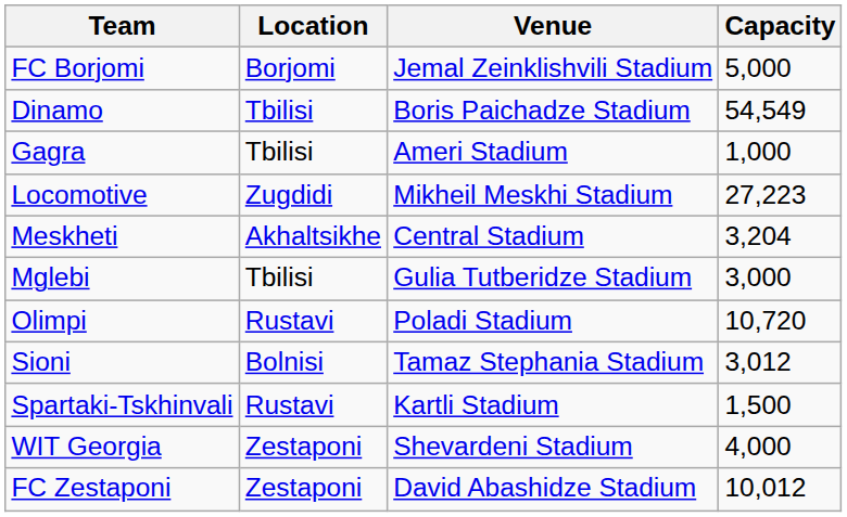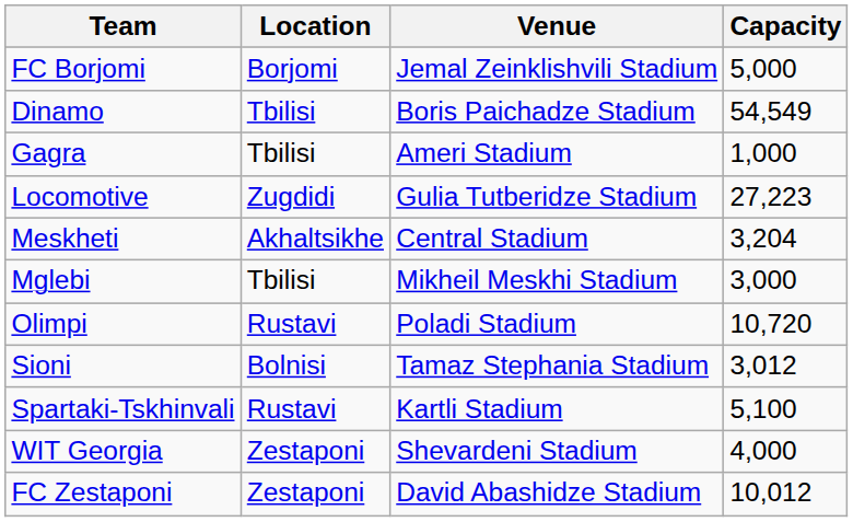 <table class="wikitable sortable" border="1">
 <tr>
 <th>Team</th>
 <th>Location</th>
 <th>Venue</th>
 <th>Capacity</th>
 </tr>
 <tr>
 <td><a href='#'>FC Borjomi</a></td>
 <td><a href='#'>Borjomi</a></td>
 <td><a href='#'>Jemal Zeinklishvili Stadium</a></td>
 <td>5,000</td>
 </tr>
 <tr>
 <td><a href='#'>Dinamo</a></td>
 <td><a href='#'>Tbilisi</a></td>
 <td><a href='#'>Boris Paichadze Stadium</a></td>
 <td>54,549</td>
 </tr>
 <tr>
 <td><a href='#'>Gagra</a></td>
 <td>Tbilisi</td>
 <td><a href='#'>Ameri Stadium</a></td>
 <td>1,000</td>
 </tr>
 <tr>
 <td><a href='#'>Locomotive</a></td>
 <td><a href='#'>Zugdidi</a></td>
-<td><a href='#'>Mikheil Meskhi Stadium</a></td>
+<td><a href='#'>Gulia Tutberidze Stadium</a></td>
 <td>27,223</td>
 </tr>
 <tr>
 <td><a href='#'>Meskheti</a></td>
 <td><a href='#'>Akhaltsikhe</a></td>
 <td><a href='#'>Central Stadium</a></td>
 <td>3,204</td>
 </tr>
 <tr>
 <td><a href='#'>Mglebi</a></td>
 <td>Tbilisi</td>
-<td><a href='#'>Gulia Tutberidze Stadium</a></td>
+<td><a href='#'>Mikheil Meskhi Stadium</a></td>
 <td>3,000</td>
 </tr>
 <tr>
 <td><a href='#'>Olimpi</a></td>
 <td><a href='#'>Rustavi</a></td>
 <td><a href='#'>Poladi Stadium</a></td>
 <td>10,720</td>
 </tr>
 <tr>
 <td><a href='#'>Sioni</a></td>
 <td><a href='#'>Bolnisi</a></td>
 <td><a href='#'>Tamaz Stephania Stadium</a></td>
 <td>3,012</td>
 </tr>
 <tr>
 <td><a href='#'>Spartaki-Tskhinvali</a></td>
 <td><a href='#'>Rustavi</a></td>
 <td><a href='#'>Kartli Stadium</a></td>
-<td>1,500</td>
+<td>5,100</td>
 </tr>
 <tr>
 <td><a href='#'>WIT Georgia</a></td>
 <td><a href='#'>Zestaponi</a></td>
 <td><a href='#'>Shevardeni Stadium</a></td>
 <td>4,000</td>
 </tr>
 <tr>
 <td><a href='#'>FC Zestaponi</a></td>
 <td><a href='#'>Zestaponi</a></td>
 <td><a href='#'>David Abashidze Stadium</a></td>
 <td>10,012</td>
 </tr>
 </table>
